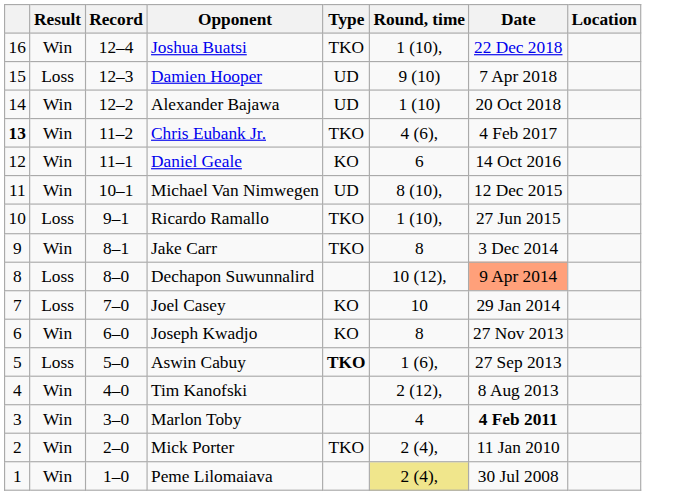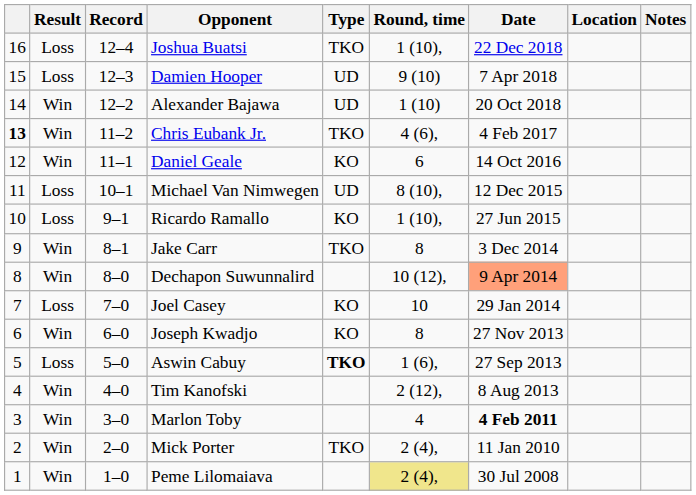 <table class="wikitable" style="text-align:center; font-size:95%">
 <tr>
 <th></th>
 <th>Result</th>
 <th>Record</th>
 <th>Opponent</th>
 <th>Type</th>
 <th>Round, time</th>
 <th>Date</th>
 <th>Location</th>
+<th>Notes</th>
 </tr>
 <tr>
 <td>16</td>
-<td>Win</td>
+<td>Loss</td>
 <td>12–4</td>
 <td style="text-align:left;"><a href='#'>Joshua Buatsi</a></td>
 <td>TKO</td>
 <td>1 (10), </td>
 <td><a href='#'>22 Dec 2018</a></td>
+<td style="text-align:left;"></td>
 <td style="text-align:left;"></td>
 </tr>
 <tr>
 <td>15</td>
 <td>Loss</td>
 <td>12–3</td>
 <td align=left><a href='#'>Damien Hooper</a></td>
 <td>UD</td>
 <td>9 (10) </td>
 <td>7 Apr 2018</td>
 <td style="text-align:left;"></td>
+<td style="text-align:left;"></td>
 </tr>
 <tr>
 <td>14</td>
 <td>Win</td>
 <td>12–2</td>
 <td align=left>Alexander Bajawa</td>
 <td>UD</td>
 <td>1 (10) </td>
 <td>20 Oct 2018</td>
+<td style="text-align:left;"></td>
 <td style="text-align:left;"></td>
 </tr>
 <tr>
 <td><strong>13</strong></td>
 <td>Win</td>
 <td>11–2</td>
 <td align=left><a href='#'>Chris Eubank Jr.</a></td>
 <td>TKO</td>
 <td>4 (6), </td>
 <td>4 Feb 2017</td>
 <td style="text-align:left;"></td>
+<td style="text-align:left;"></td>
 </tr>
 <tr>
 <td>12</td>
 <td>Win</td>
 <td>11–1</td>
 <td align=left><a href='#'>Daniel Geale</a></td>
 <td>KO</td>
 <td>6</td>
 <td>14 Oct 2016</td>
 <td align=left></td>
+<td style="text-align:left;"></td>
 </tr>
 <tr>
 <td>11</td>
-<td>Win</td>
+<td>Loss</td>
 <td>10–1</td>
 <td align=left>Michael Van Nimwegen</td>
 <td>UD</td>
 <td>8 (10), </td>
 <td>12 Dec 2015</td>
 <td align=left></td>
+<td style="text-align:left;"></td>
 </tr>
 <tr>
 <td>10</td>
 <td>Loss</td>
 <td>9–1</td>
 <td align=left>Ricardo Ramallo</td>
-<td>TKO</td>
+<td>KO</td>
 <td>1 (10), </td>
 <td>27 Jun 2015</td>
 <td align=left></td>
+<td style="text-align:left;"></td>
 </tr>
 <tr>
 <td>9</td>
 <td>Win</td>
 <td>8–1</td>
 <td align=left>Jake Carr</td>
 <td>TKO</td>
 <td>8</td>
 <td>3 Dec 2014</td>
 <td align=left></td>
+<td style="text-align:left;"></td>
 </tr>
 <tr>
 <td>8</td>
-<td>Loss</td>
+<td>Win</td>
 <td>8–0</td>
 <td align=left>Dechapon Suwunnalird</td>
 <td></td>
 <td>10 (12), </td>
 <td style="background: lightsalmon;">9 Apr 2014</td>
 <td align=left></td>
+<td></td>
 </tr>
 <tr>
 <td>7</td>
 <td>Loss</td>
 <td>7–0</td>
 <td align=left>Joel Casey</td>
 <td>KO</td>
 <td>10</td>
 <td>29 Jan 2014</td>
 <td align=left></td>
+<td></td>
 </tr>
 <tr>
 <td>6</td>
 <td>Win</td>
 <td>6–0</td>
 <td align=left>Joseph Kwadjo</td>
 <td>KO</td>
 <td>8</td>
 <td>27 Nov 2013</td>
 <td align=left></td>
+<td></td>
 </tr>
 <tr>
 <td>5</td>
 <td>Loss</td>
 <td>5–0</td>
 <td align=left>Aswin Cabuy</td>
 <td><strong>TKO</strong></td>
 <td>1 (6), </td>
 <td>27 Sep 2013</td>
 <td align=left></td>
+<td></td>
 </tr>
 <tr>
 <td>4</td>
 <td>Win</td>
 <td>4–0</td>
 <td align=left>Tim Kanofski</td>
 <td></td>
 <td>2 (12), </td>
 <td>8 Aug 2013</td>
 <td align=left></td>
+<td></td>
 </tr>
 <tr>
 <td>3</td>
 <td>Win</td>
 <td>3–0</td>
 <td align=left>Marlon Toby</td>
 <td></td>
 <td>4</td>
 <td><strong>4 Feb 2011</strong></td>
 <td align=left></td>
+<td></td>
 </tr>
 <tr>
 <td>2</td>
 <td>Win</td>
 <td>2–0</td>
 <td align=left>Mick Porter</td>
 <td>TKO</td>
 <td>2 (4), </td>
 <td>11 Jan 2010</td>
 <td align=left></td>
+<td></td>
 </tr>
 <tr>
 <td>1</td>
 <td>Win</td>
 <td>1–0</td>
 <td align=left>Peme Lilomaiava</td>
 <td></td>
 <td style="background: khaki;">2 (4), </td>
 <td>30 Jul 2008</td>
 <td align=left></td>
+<td></td>
 </tr>
 </table>
